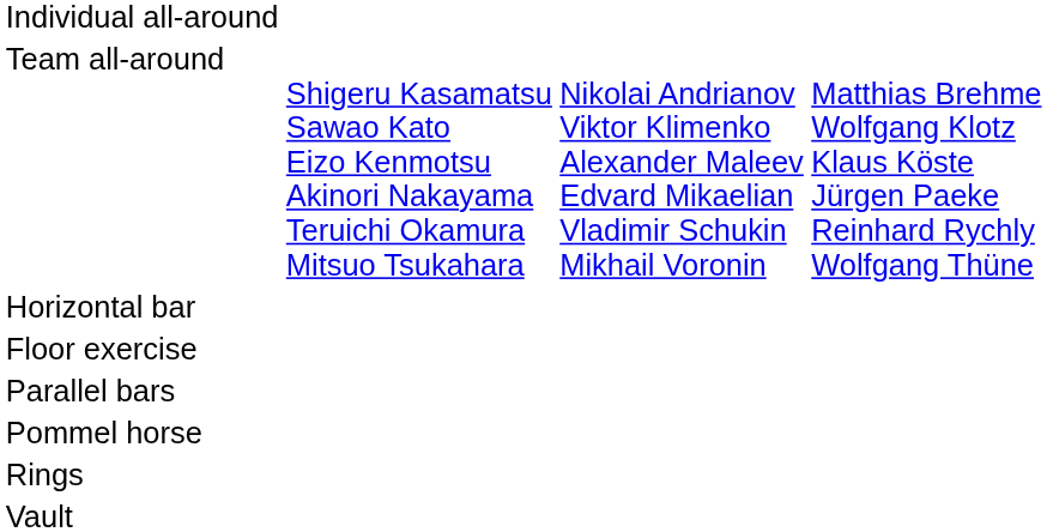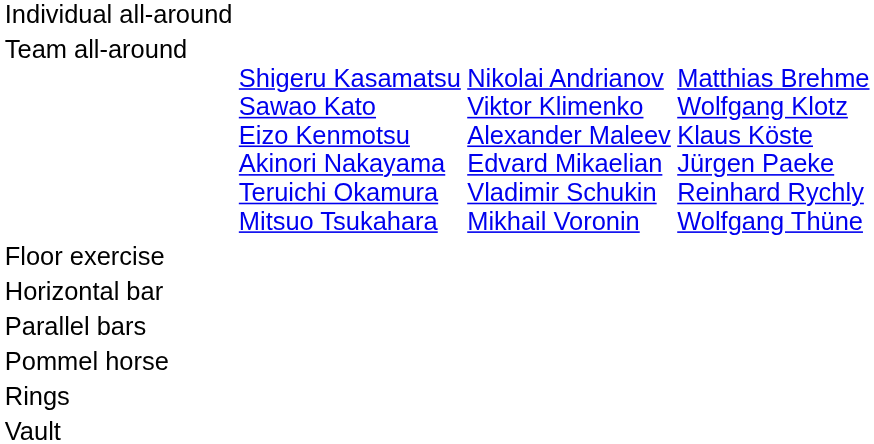 <table>
 <tr valign="top">
 <td>Individual all-around<br></td>
 <td></td>
 <td></td>
 <td></td>
 </tr>
 <tr valign="top">
 <td>Team all-around<br></td>
 <td><br><a href='#'>Shigeru Kasamatsu</a><br><a href='#'>Sawao Kato</a><br><a href='#'>Eizo Kenmotsu</a><br><a href='#'>Akinori Nakayama</a><br><a href='#'>Teruichi Okamura</a><br><a href='#'>Mitsuo Tsukahara</a></td>
 <td><br><a href='#'>Nikolai Andrianov</a><br><a href='#'>Viktor Klimenko</a><br><a href='#'>Alexander Maleev</a><br><a href='#'>Edvard Mikaelian</a><br><a href='#'>Vladimir Schukin</a><br><a href='#'>Mikhail Voronin</a></td>
 <td><br><a href='#'>Matthias Brehme</a><br><a href='#'>Wolfgang Klotz</a><br><a href='#'>Klaus Köste</a><br><a href='#'>Jürgen Paeke</a><br><a href='#'>Reinhard Rychly</a><br><a href='#'>Wolfgang Thüne</a></td>
 </tr>
-<tr>
-<td>Horizontal bar<br></td>
+<tr valign="top">
+<td>Floor exercise<br></td>
 <td></td>
 <td></td>
 <td></td>
 </tr>
-<tr valign="top">
-<td>Floor exercise<br></td>
+<tr>
+<td>Horizontal bar<br></td>
 <td></td>
 <td></td>
 <td></td>
 </tr>
 <tr>
 <td>Parallel bars<br></td>
 <td></td>
 <td></td>
 <td></td>
 </tr>
 <tr>
 <td>Pommel horse<br></td>
 <td></td>
 <td></td>
 <td></td>
 </tr>
 <tr>
 <td>Rings<br></td>
 <td></td>
 <td></td>
 <td></td>
 </tr>
 <tr>
 <td>Vault<br></td>
 <td></td>
 <td></td>
 <td></td>
 </tr>
 </table>
